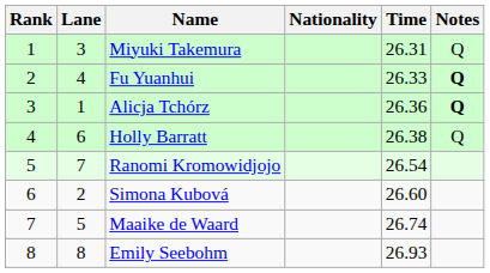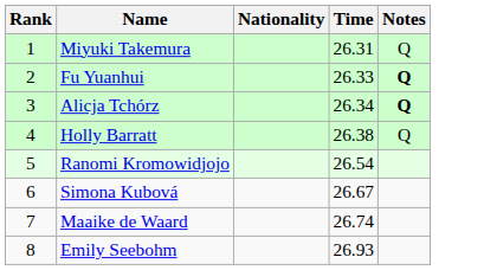 <table class="wikitable sortable" style="text-align:center">
 <tr>
 <th>Rank</th>
-<th>Lane</th>
 <th>Name</th>
 <th>Nationality</th>
 <th>Time</th>
 <th>Notes</th>
 </tr>
 <tr bgcolor=ccffcc>
 <td>1</td>
-<td>3</td>
 <td align=left><a href='#'>Miyuki Takemura</a></td>
 <td align=left></td>
 <td>26.31</td>
 <td>Q</td>
 </tr>
 <tr bgcolor=ccffcc>
 <td>2</td>
-<td>4</td>
 <td align=left><a href='#'>Fu Yuanhui</a></td>
 <td align=left></td>
 <td>26.33</td>
 <td><strong>Q</strong></td>
 </tr>
 <tr bgcolor=ccffcc>
 <td>3</td>
-<td>1</td>
 <td align=left><a href='#'>Alicja Tchórz</a></td>
 <td align=left></td>
-<td>26.36</td>
+<td>26.34</td>
 <td><strong>Q</strong></td>
 </tr>
 <tr bgcolor=ccffcc>
 <td>4</td>
-<td>6</td>
 <td align=left><a href='#'>Holly Barratt</a></td>
 <td align=left></td>
 <td>26.38</td>
 <td>Q</td>
 </tr>
 <tr bgcolor=e5ffe5>
 <td>5</td>
-<td>7</td>
 <td align=left><a href='#'>Ranomi Kromowidjojo</a></td>
 <td align=left></td>
 <td>26.54</td>
 <td></td>
 </tr>
 <tr>
 <td>6</td>
-<td>2</td>
 <td align=left><a href='#'>Simona Kubová</a></td>
 <td align=left></td>
-<td>26.60</td>
+<td>26.67</td>
 <td></td>
 </tr>
 <tr>
 <td>7</td>
-<td>5</td>
 <td align=left><a href='#'>Maaike de Waard</a></td>
 <td align=left></td>
 <td>26.74</td>
 <td></td>
 </tr>
 <tr>
 <td>8</td>
-<td>8</td>
 <td align=left><a href='#'>Emily Seebohm</a></td>
 <td align=left></td>
 <td>26.93</td>
 <td></td>
 </tr>
 </table>
